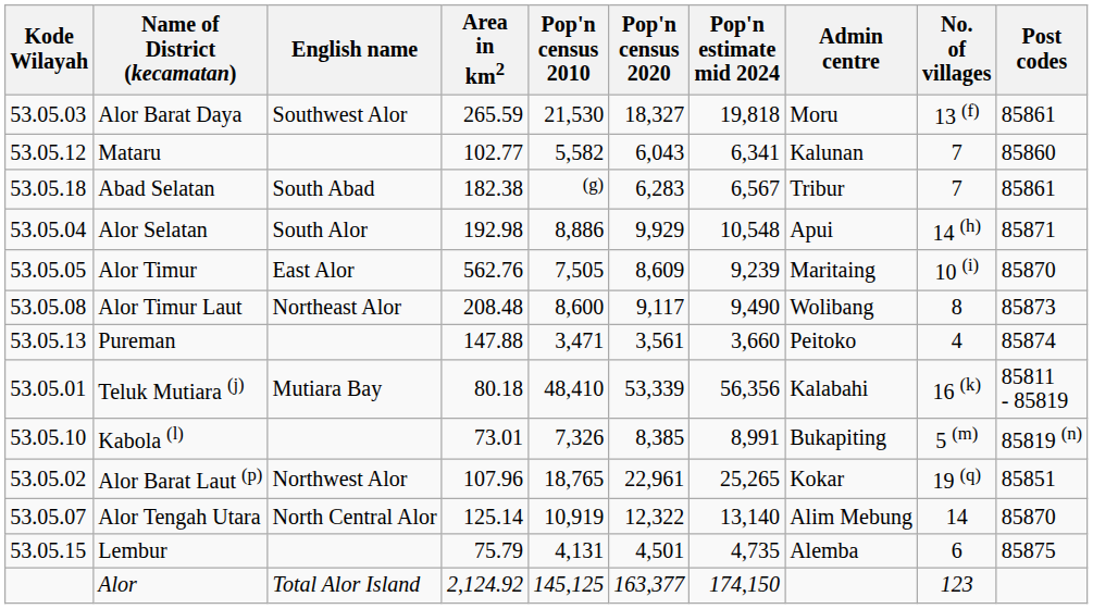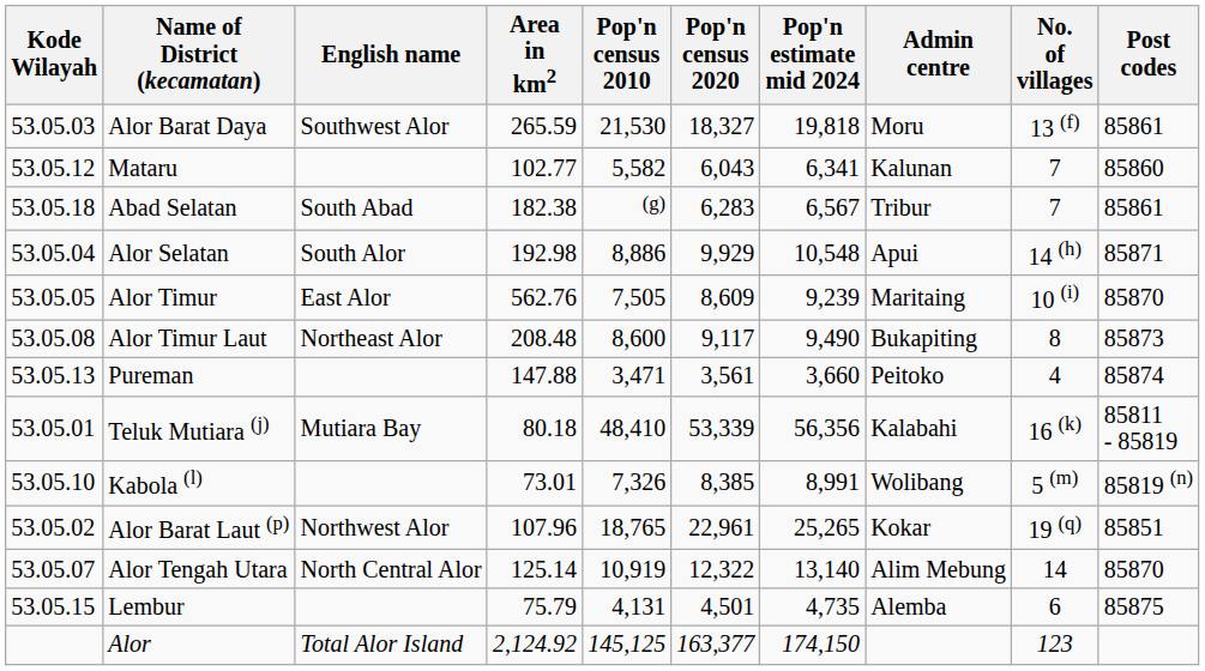 <table class="sortable wikitable">
 <tr>
 <th>Kode <br>Wilayah</th>
 <th>Name of<br>District<br>(<em>kecamatan</em>)</th>
 <th>English name</th>
 <th>Area <br>in <br>km<sup>2</sup></th>
 <th>Pop'n<br>census<br>2010</th>
 <th>Pop'n<br>census<br>2020</th>
 <th>Pop'n<br>estimate<br>mid 2024</th>
 <th>Admin<br> centre</th>
 <th>No.<br>of<br>villages</th>
 <th>Post<br>codes</th>
 </tr>
 <tr>
 <td>53.05.03</td>
 <td>Alor Barat Daya </td>
 <td>Southwest Alor</td>
 <td align="right">265.59</td>
 <td align="right">21,530</td>
 <td align="right">18,327</td>
 <td align="right">19,818</td>
 <td>Moru</td>
 <td align="center">13 <sup>(f)</sup></td>
 <td>85861</td>
 </tr>
 <tr>
 <td>53.05.12</td>
 <td>Mataru </td>
 <td></td>
 <td align="right">102.77</td>
 <td align="right">5,582</td>
 <td align="right">6,043</td>
 <td align="right">6,341</td>
 <td>Kalunan</td>
 <td align="center">7</td>
 <td>85860</td>
 </tr>
 <tr>
 <td>53.05.18</td>
 <td>Abad Selatan </td>
 <td>South Abad</td>
 <td align="right">182.38</td>
 <td align="right"><sup>(g)</sup></td>
 <td align="right">6,283</td>
 <td align="right">6,567</td>
 <td>Tribur</td>
 <td align="center">7</td>
 <td>85861</td>
 </tr>
 <tr>
 <td>53.05.04</td>
 <td>Alor Selatan </td>
 <td>South Alor</td>
 <td align="right">192.98</td>
 <td align="right">8,886</td>
 <td align="right">9,929</td>
 <td align="right">10,548</td>
 <td>Apui</td>
 <td align="center">14 <sup>(h)</sup></td>
 <td>85871</td>
 </tr>
 <tr>
 <td>53.05.05</td>
 <td>Alor Timur </td>
 <td>East Alor</td>
 <td align="right">562.76</td>
 <td align="right">7,505</td>
 <td align="right">8,609</td>
 <td align="right">9,239</td>
 <td>Maritaing</td>
 <td align="center">10 <sup>(i)</sup></td>
 <td>85870</td>
 </tr>
 <tr>
 <td>53.05.08</td>
 <td>Alor Timur Laut </td>
 <td>Northeast Alor</td>
 <td align="right">208.48</td>
 <td align="right">8,600</td>
 <td align="right">9,117</td>
 <td align="right">9,490</td>
-<td>Wolibang</td>
+<td>Bukapiting</td>
 <td align="center">8</td>
 <td>85873</td>
 </tr>
 <tr>
 <td>53.05.13</td>
 <td>Pureman </td>
 <td></td>
 <td align="right">147.88</td>
 <td align="right">3,471</td>
 <td align="right">3,561</td>
 <td align="right">3,660</td>
 <td>Peitoko</td>
 <td align="center">4</td>
 <td>85874</td>
 </tr>
 <tr>
 <td>53.05.01</td>
 <td>Teluk Mutiara <sup>(j)</sup> </td>
 <td>Mutiara Bay</td>
 <td align="right">80.18</td>
 <td align="right">48,410</td>
 <td align="right">53,339</td>
 <td align="right">56,356</td>
 <td>Kalabahi</td>
 <td align="center">16 <sup>(k)</sup></td>
 <td>85811<br>- 85819</td>
 </tr>
 <tr>
 <td>53.05.10</td>
 <td>Kabola <sup>(l)</sup> </td>
 <td></td>
 <td align="right">73.01</td>
 <td align="right">7,326</td>
 <td align="right">8,385</td>
 <td align="right">8,991</td>
-<td>Bukapiting</td>
+<td>Wolibang</td>
 <td align="center">5 <sup>(m)</sup></td>
 <td>85819 <sup>(n)</sup></td>
 </tr>
 <tr>
 <td>53.05.02</td>
 <td>Alor Barat Laut <sup>(p)</sup> </td>
 <td>Northwest Alor</td>
 <td align="right">107.96</td>
 <td align="right">18,765</td>
 <td align="right">22,961</td>
 <td align="right">25,265</td>
 <td>Kokar</td>
 <td align="center">19 <sup>(q)</sup></td>
 <td>85851</td>
 </tr>
 <tr>
 <td>53.05.07</td>
 <td>Alor Tengah Utara </td>
 <td>North Central Alor</td>
 <td align="right">125.14</td>
 <td align="right">10,919</td>
 <td align="right">12,322</td>
 <td align="right">13,140</td>
 <td>Alim Mebung</td>
 <td align="center">14</td>
 <td>85870</td>
 </tr>
 <tr>
 <td>53.05.15</td>
 <td>Lembur </td>
 <td></td>
 <td align="right">75.79</td>
 <td align="right">4,131</td>
 <td align="right">4,501</td>
 <td align="right">4,735</td>
 <td>Alemba</td>
 <td align="center">6</td>
 <td>85875</td>
 </tr>
 <tr>
 <td></td>
 <td><em>Alor</em></td>
 <td><em>Total Alor Island</em></td>
 <td align="right"><em>2,124.92</em></td>
 <td align="right"><em>145,125</em></td>
 <td align="right"><em>163,377</em></td>
 <td align="right"><em>174,150</em></td>
 <td></td>
 <td align="center"><em>123</em></td>
 <td></td>
 </tr>
 </table>
